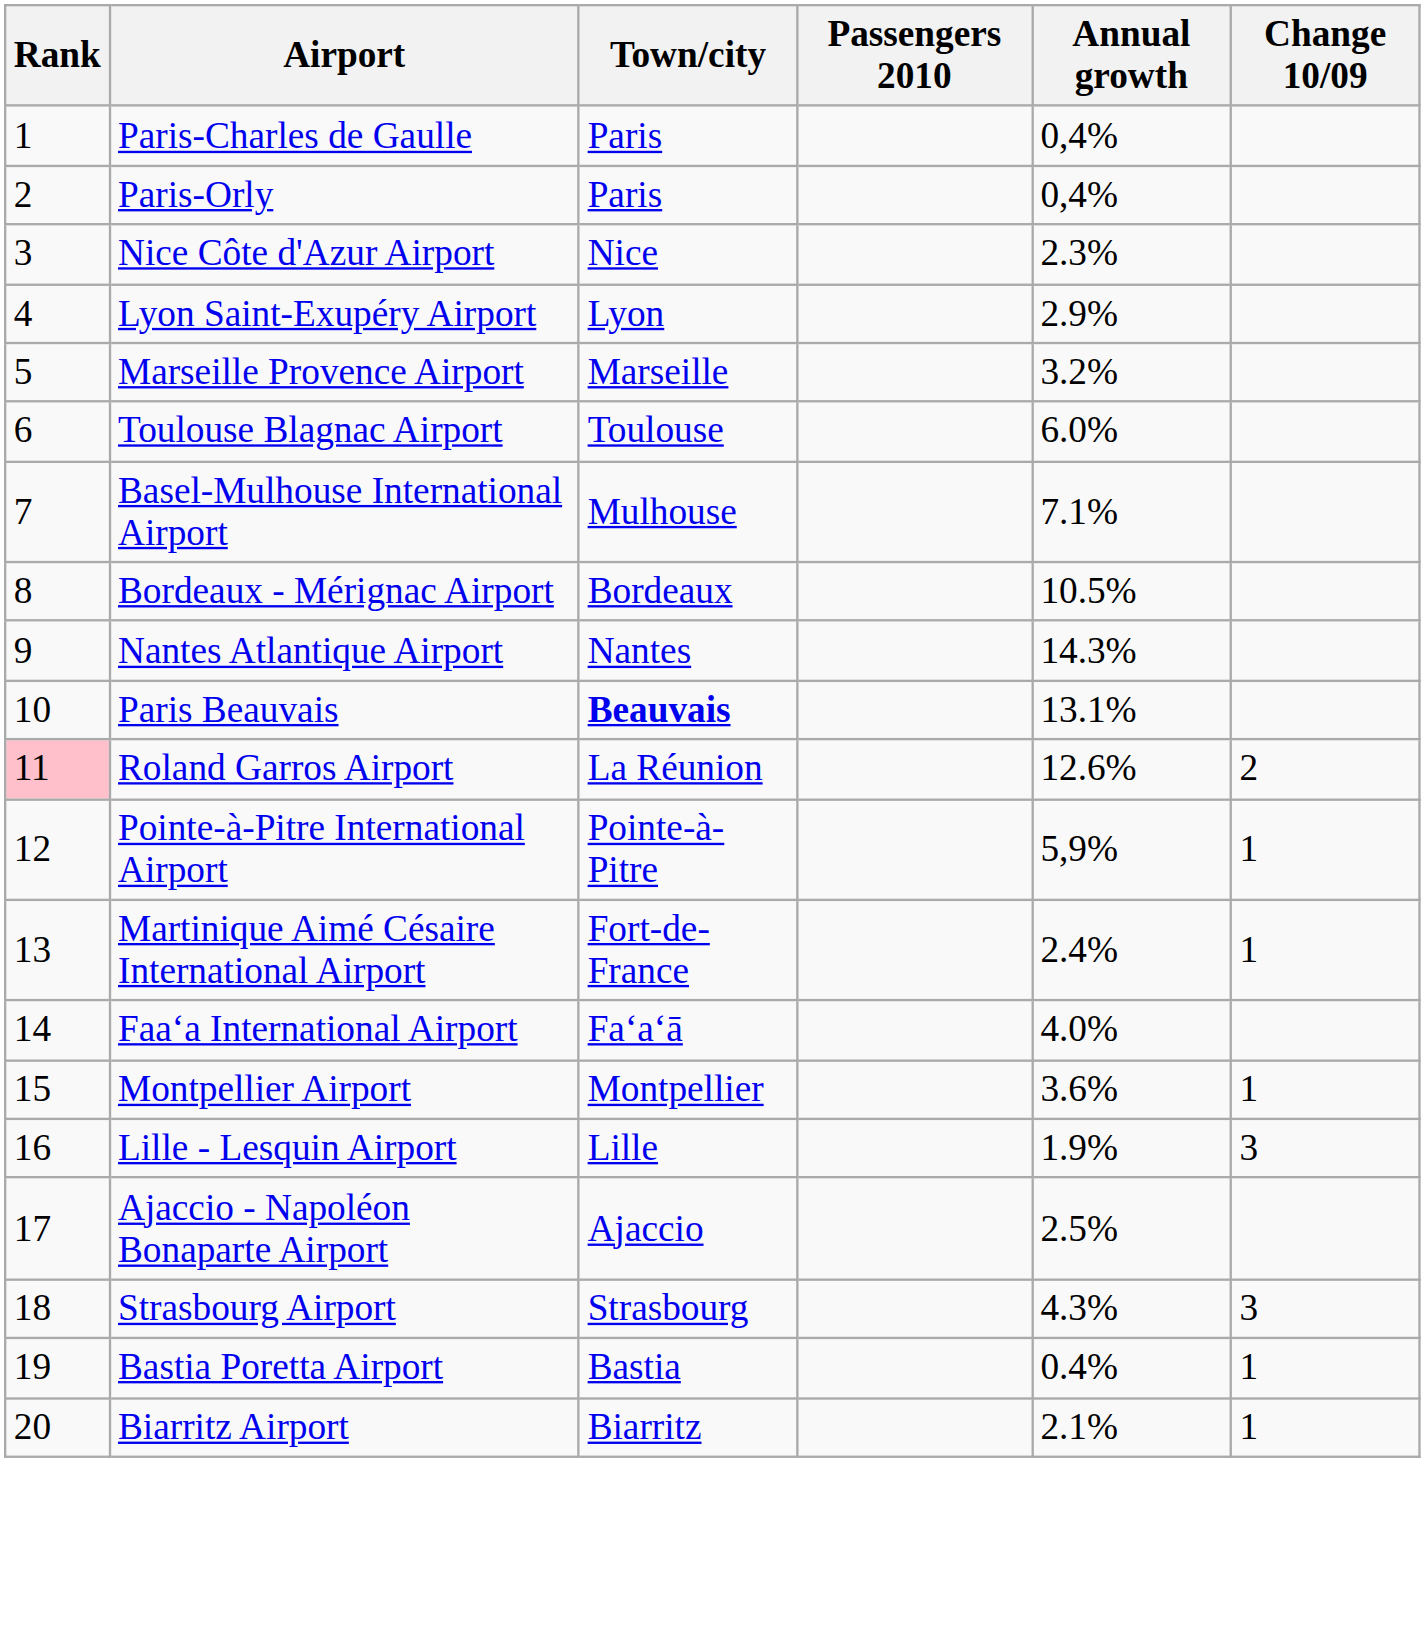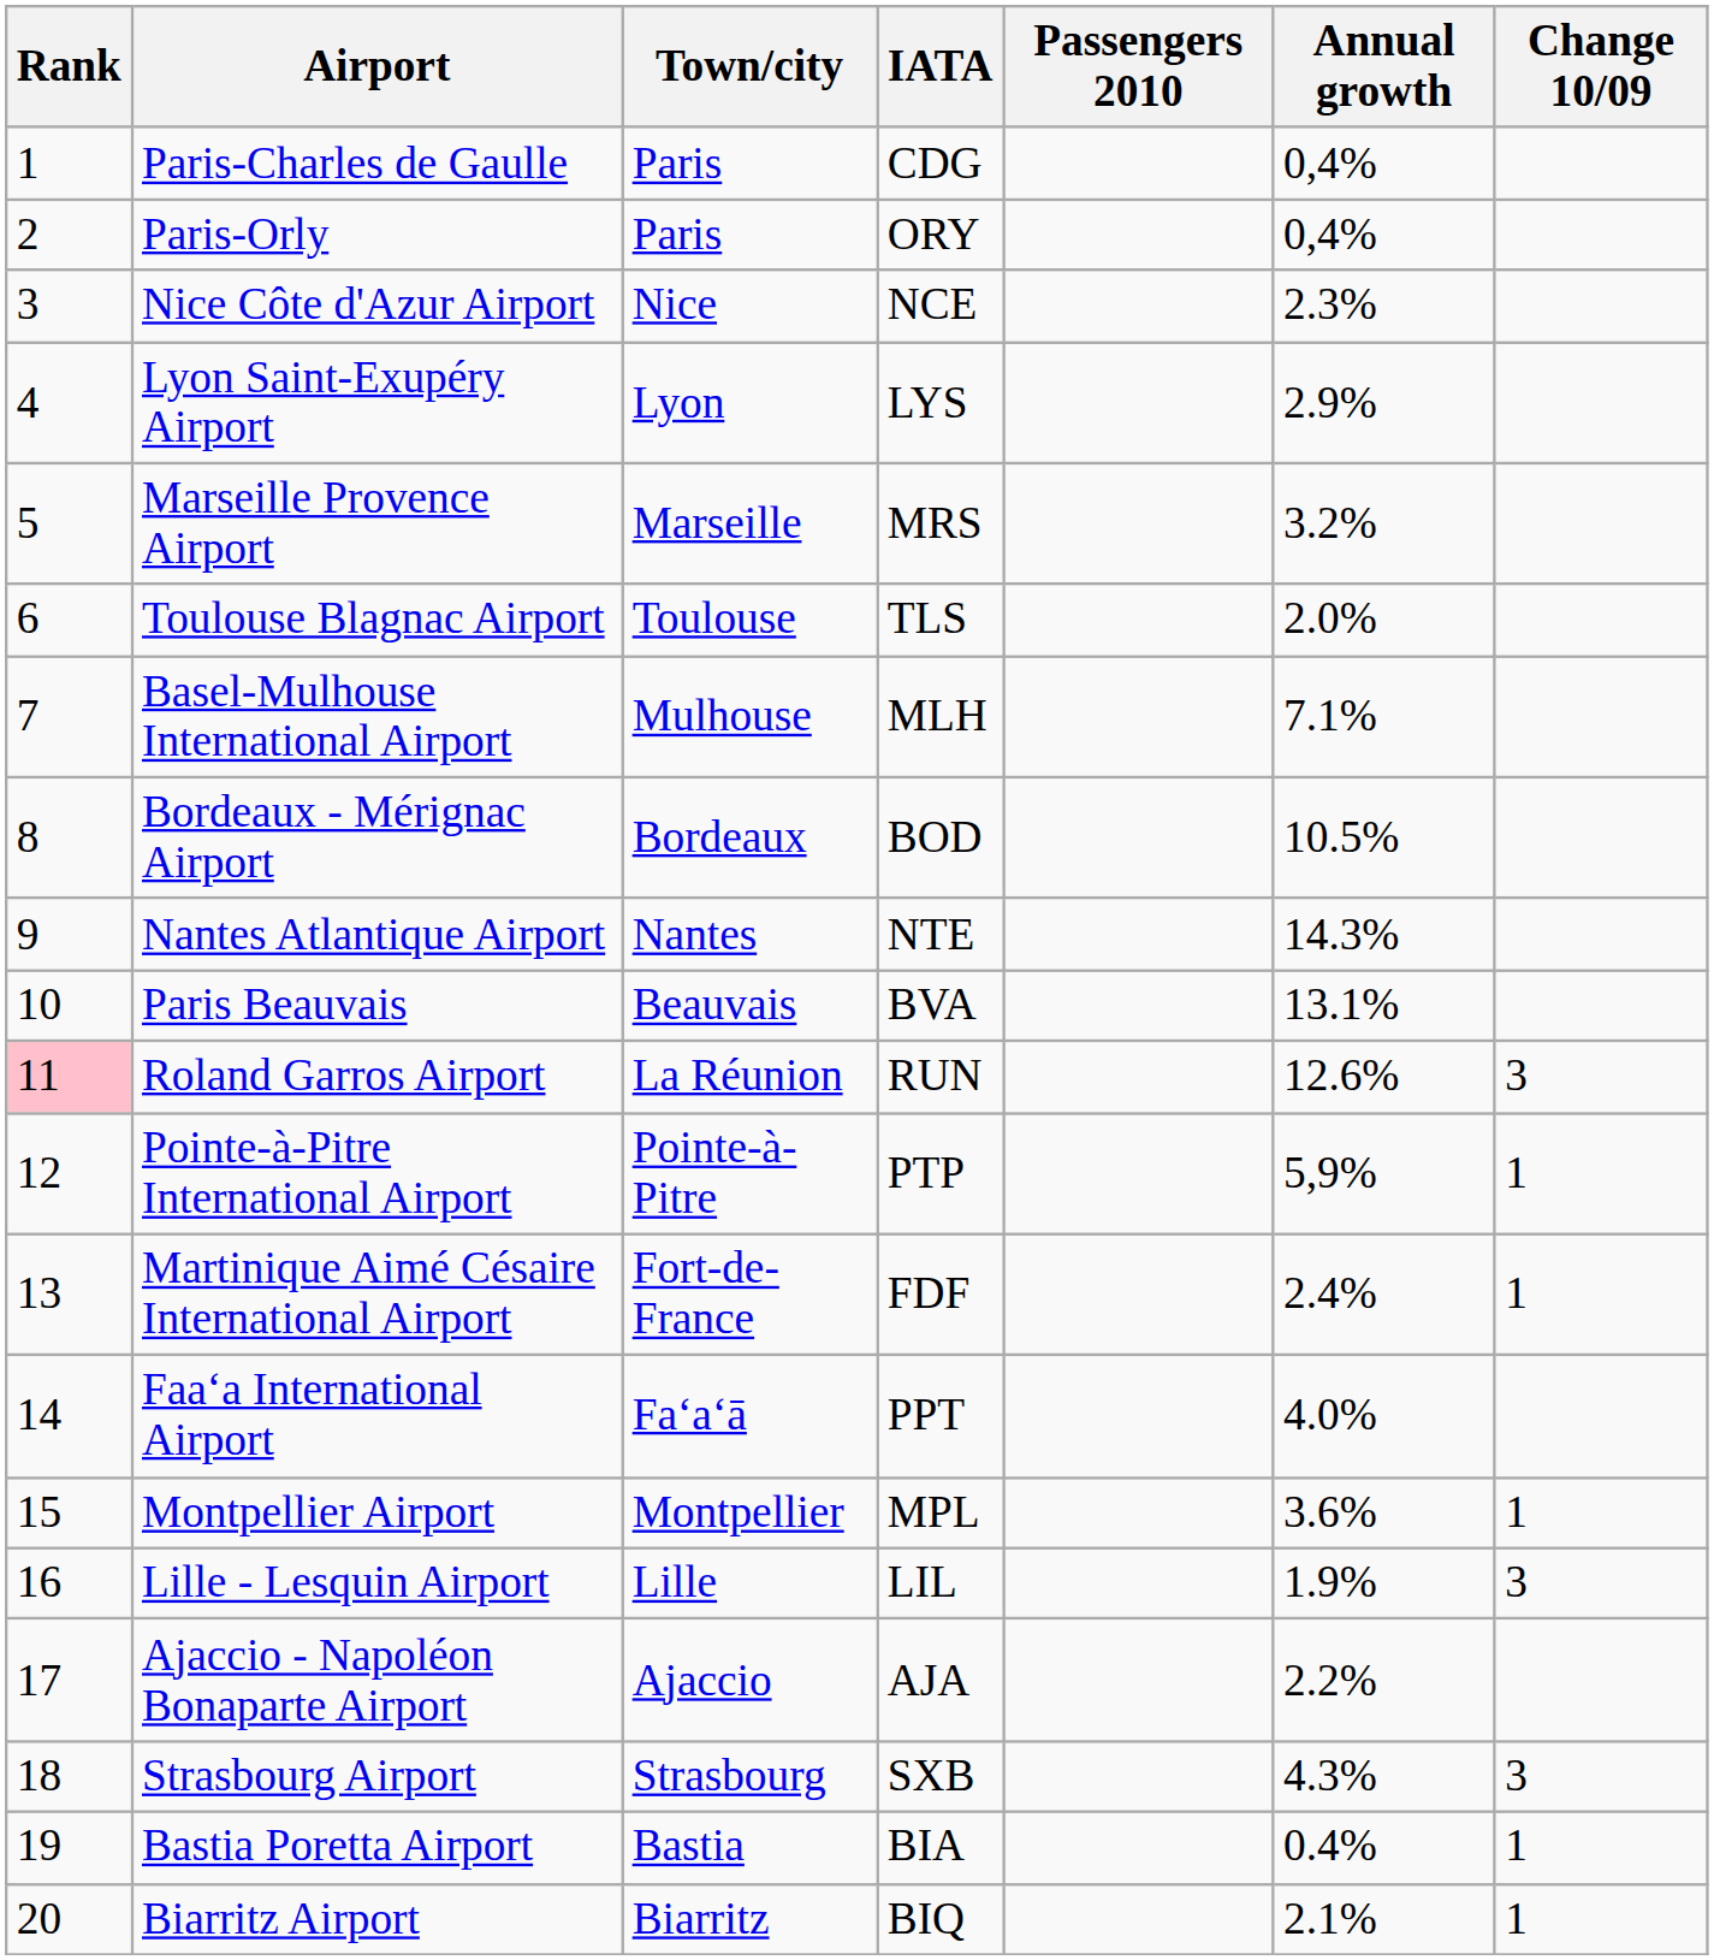 <table class="wikitable sortable">
 <tr>
 <th>Rank</th>
 <th>Airport</th>
 <th>Town/city</th>
+<th>IATA</th>
 <th>Passengers 2010</th>
 <th>Annual growth</th>
 <th>Change 10/09</th>
 </tr>
 <tr>
 <td>1</td>
 <td><a href='#'>Paris-Charles de Gaulle</a></td>
 <td><a href='#'>Paris</a></td>
+<td>CDG</td>
 <td style="text-align: right"></td>
 <td> 0,4%</td>
 <td></td>
 </tr>
 <tr>
 <td>2</td>
 <td><a href='#'>Paris-Orly</a></td>
 <td><a href='#'>Paris</a></td>
+<td>ORY</td>
 <td style="text-align: right"></td>
 <td> 0,4%</td>
 <td></td>
 </tr>
 <tr>
 <td>3</td>
 <td><a href='#'>Nice Côte d'Azur Airport</a></td>
 <td><a href='#'>Nice</a></td>
+<td>NCE</td>
 <td style="text-align: right"></td>
 <td> 2.3%</td>
 <td></td>
 </tr>
 <tr>
 <td>4</td>
 <td><a href='#'>Lyon Saint-Exupéry Airport</a></td>
 <td><a href='#'>Lyon</a></td>
+<td>LYS</td>
 <td style="text-align: right"></td>
 <td> 2.9%</td>
 <td></td>
 </tr>
 <tr>
 <td>5</td>
 <td><a href='#'>Marseille Provence Airport</a></td>
 <td><a href='#'>Marseille</a></td>
+<td>MRS</td>
 <td style="text-align: right"></td>
 <td> 3.2%</td>
 <td></td>
 </tr>
 <tr>
 <td>6</td>
 <td><a href='#'>Toulouse Blagnac Airport</a></td>
 <td><a href='#'>Toulouse</a></td>
+<td>TLS</td>
 <td style="text-align: right"></td>
-<td> 6.0%</td>
+<td> 2.0%</td>
 <td></td>
 </tr>
 <tr>
 <td>7</td>
 <td><a href='#'>Basel-Mulhouse International Airport</a></td>
 <td><a href='#'>Mulhouse</a></td>
+<td>MLH</td>
 <td style="text-align: right"></td>
 <td> 7.1%</td>
 <td></td>
 </tr>
 <tr>
 <td>8</td>
 <td><a href='#'>Bordeaux - Mérignac Airport</a></td>
 <td><a href='#'>Bordeaux</a></td>
+<td>BOD</td>
 <td style="text-align: right"></td>
 <td> 10.5%</td>
 <td></td>
 </tr>
 <tr>
 <td>9</td>
 <td><a href='#'>Nantes Atlantique Airport</a></td>
 <td><a href='#'>Nantes</a></td>
+<td>NTE</td>
 <td style="text-align: right"></td>
 <td> 14.3%</td>
 <td></td>
 </tr>
 <tr>
 <td>10</td>
 <td><a href='#'>Paris Beauvais</a></td>
-<td><strong><a href='#'>Beauvais</a></strong></td>
+<td><a href='#'>Beauvais</a></td>
+<td>BVA</td>
 <td style="text-align: right"></td>
 <td> 13.1%</td>
 <td></td>
 </tr>
 <tr>
 <td style="background: pink;">11</td>
 <td><a href='#'>Roland Garros Airport</a></td>
 <td><a href='#'>La Réunion</a></td>
+<td>RUN</td>
 <td style="text-align: right"></td>
 <td> 12.6%</td>
-<td> 2</td>
+<td> 3</td>
 </tr>
 <tr>
 <td>12</td>
 <td><a href='#'>Pointe-à-Pitre International Airport</a></td>
 <td><a href='#'>Pointe-à-Pitre</a></td>
+<td>PTP</td>
 <td style="text-align: right"></td>
 <td> 5,9%</td>
 <td> 1</td>
 </tr>
 <tr>
 <td>13</td>
 <td><a href='#'>Martinique Aimé Césaire International Airport</a></td>
 <td><a href='#'>Fort-de-France</a></td>
+<td>FDF</td>
 <td style="text-align: right"></td>
 <td> 2.4%</td>
 <td> 1</td>
 </tr>
 <tr>
 <td>14</td>
 <td><a href='#'>Faaʻa International Airport</a></td>
 <td><a href='#'>Faʻaʻā</a></td>
+<td>PPT</td>
 <td style="text-align: right"></td>
 <td> 4.0%</td>
 <td></td>
 </tr>
 <tr>
 <td>15</td>
 <td><a href='#'>Montpellier Airport</a></td>
 <td><a href='#'>Montpellier</a></td>
+<td>MPL</td>
 <td style="text-align: right"></td>
 <td> 3.6%</td>
 <td> 1</td>
 </tr>
 <tr>
 <td>16</td>
 <td><a href='#'>Lille - Lesquin Airport</a></td>
 <td><a href='#'>Lille</a></td>
+<td>LIL</td>
 <td style="text-align: right"></td>
 <td> 1.9%</td>
 <td> 3</td>
 </tr>
 <tr>
 <td>17</td>
 <td><a href='#'>Ajaccio - Napoléon Bonaparte Airport</a></td>
 <td><a href='#'>Ajaccio</a></td>
+<td>AJA</td>
 <td style="text-align: right"></td>
-<td> 2.5%</td>
+<td> 2.2%</td>
 <td></td>
 </tr>
 <tr>
 <td>18</td>
 <td><a href='#'>Strasbourg Airport</a></td>
 <td><a href='#'>Strasbourg</a></td>
+<td>SXB</td>
 <td style="text-align: right"></td>
 <td> 4.3%</td>
 <td> 3</td>
 </tr>
 <tr>
 <td>19</td>
 <td><a href='#'>Bastia Poretta Airport</a></td>
 <td><a href='#'>Bastia</a></td>
+<td>BIA</td>
 <td style="text-align: right"></td>
 <td> 0.4%</td>
 <td> 1</td>
 </tr>
 <tr>
 <td>20</td>
 <td><a href='#'>Biarritz Airport</a></td>
 <td><a href='#'>Biarritz</a></td>
+<td>BIQ</td>
 <td style="text-align: right"></td>
 <td> 2.1%</td>
 <td> 1</td>
 </tr>
 </table>
